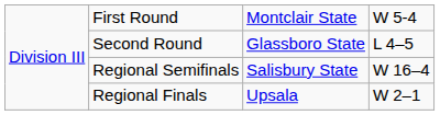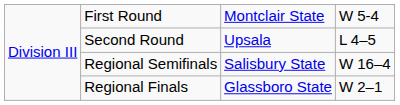 <table class="wikitable">
 <tr>
 <td rowspan="4"><a href='#'>Division III</a></td>
 <td>First Round</td>
 <td><a href='#'>Montclair State</a></td>
 <td>W 5-4</td>
 </tr>
 <tr>
 <td>Second Round</td>
-<td><a href='#'>Glassboro State</a></td>
+<td><a href='#'>Upsala</a></td>
 <td>L 4–5</td>
 </tr>
 <tr>
 <td>Regional Semifinals</td>
 <td><a href='#'>Salisbury State</a></td>
 <td>W 16–4</td>
 </tr>
 <tr>
 <td>Regional Finals</td>
-<td><a href='#'>Upsala</a></td>
+<td><a href='#'>Glassboro State</a></td>
 <td>W 2–1</td>
 </tr>
 </table>
